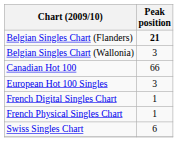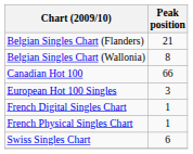 <table class="wikitable sortable">
 <tr>
 <th>Chart (2009/10)</th>
 <th>Peak<br>position</th>
 </tr>
 <tr>
 <td><a href='#'>Belgian Singles Chart</a> (Flanders)</td>
-<td align="center"><strong>21</strong></td>
+<td align="center">21</td>
 </tr>
 <tr>
 <td><a href='#'>Belgian Singles Chart</a> (Wallonia)</td>
-<td align="center">3</td>
+<td align="center">8</td>
 </tr>
 <tr>
 <td><a href='#'>Canadian Hot 100</a></td>
 <td align="center">66</td>
 </tr>
 <tr>
 <td><a href='#'>European Hot 100 Singles</a></td>
 <td align="center">3</td>
 </tr>
 <tr>
 <td><a href='#'>French Digital Singles Chart</a></td>
 <td align="center">1</td>
 </tr>
 <tr>
 <td><a href='#'>French Physical Singles Chart</a></td>
 <td align="center">1</td>
 </tr>
 <tr>
 <td><a href='#'>Swiss Singles Chart</a></td>
 <td align="center">6</td>
 </tr>
 <tr>
 </tr>
 </table>
